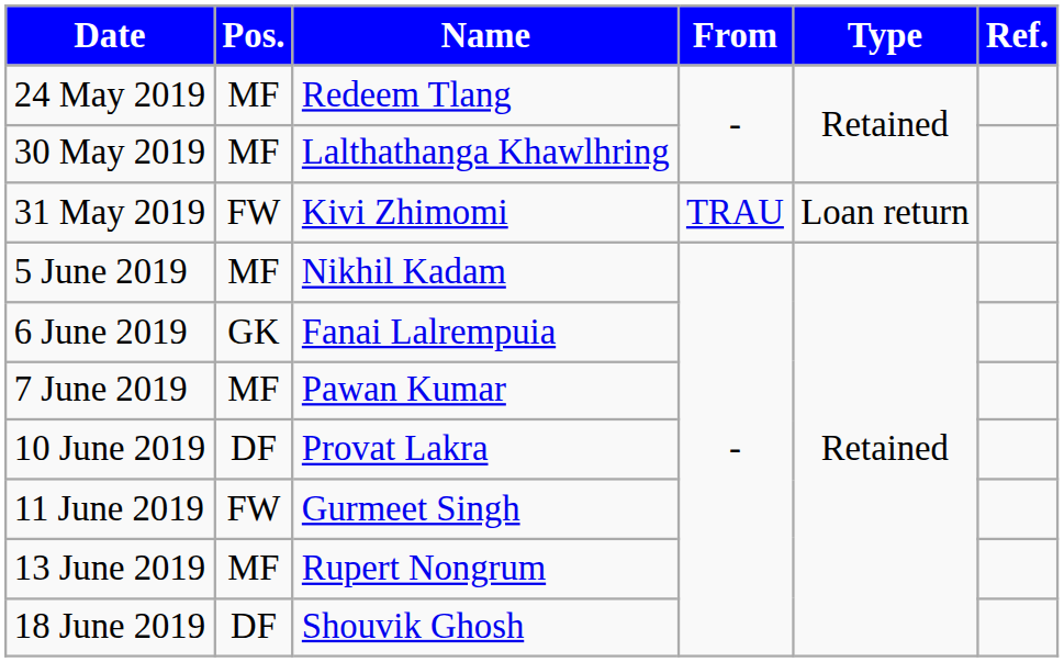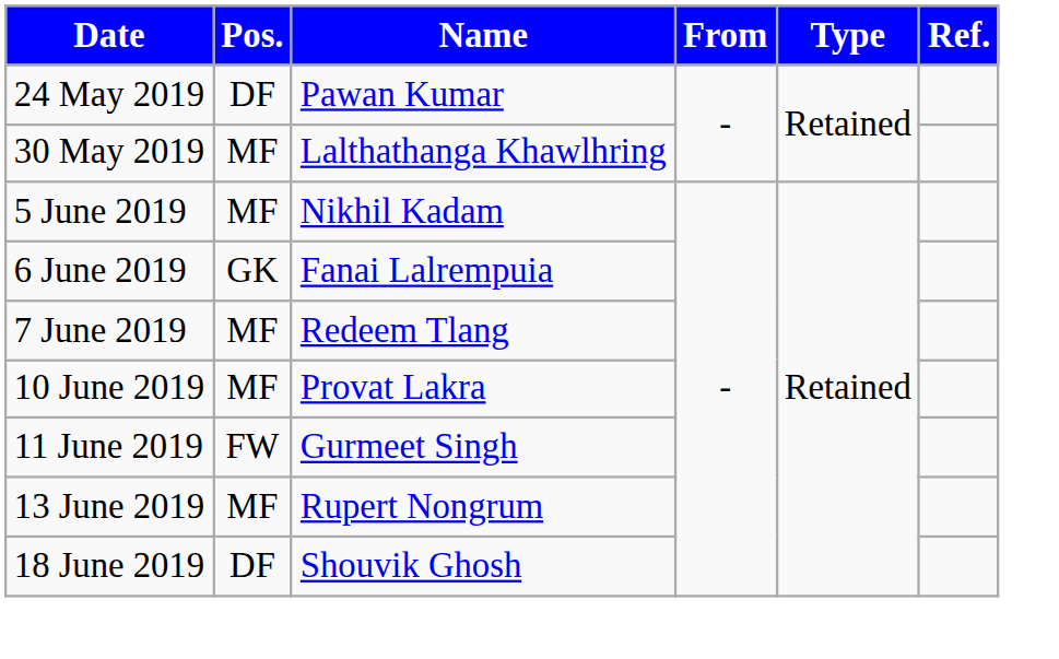 <table class="wikitable" style="text-align:center; font-size:90%">
 <tr>
 <th style="background:#00f; color:white; ">Date</th>
 <th style="background:#00f; color:white; ">Pos.</th>
 <th style="background:#00f; color:white; ">Name</th>
 <th style="background:#00f; color:white; ">From</th>
 <th style="background:#00f; color:white; ">Type</th>
 <th style="background:#00f; color:white; ">Ref.</th>
 </tr>
 <tr>
 <td align="left">24 May 2019</td>
-<td>MF</td>
-<td align="left"> <a href='#'>Redeem Tlang</a></td>
+<td>DF</td>
+<td align="left"> <a href='#'>Pawan Kumar</a></td>
 <td align="center" rowspan="2">-</td>
 <td align="center" rowspan="2">Retained</td>
 <td></td>
 </tr>
 <tr>
 <td align="left">30 May 2019</td>
 <td>MF</td>
 <td align="left"> <a href='#'>Lalthathanga Khawlhring</a></td>
-<td></td>
-</tr>
-<tr>
-<td align="left">31 May 2019</td>
-<td>FW</td>
-<td align="left"> <a href='#'>Kivi Zhimomi</a></td>
-<td><a href='#'>TRAU</a></td>
-<td>Loan return</td>
 <td></td>
 </tr>
 <tr>
 <td align="left">5 June 2019</td>
 <td>MF</td>
 <td align="left"> <a href='#'>Nikhil Kadam</a></td>
 <td align="Center" rowspan="7">-</td>
 <td align="Center" rowspan="7">Retained</td>
 <td></td>
 </tr>
 <tr>
 <td align="left">6 June 2019</td>
 <td>GK</td>
 <td align="left"> <a href='#'>Fanai Lalrempuia</a></td>
 <td></td>
 </tr>
 <tr>
 <td align="left">7 June 2019</td>
 <td>MF</td>
-<td align="left"> <a href='#'>Pawan Kumar</a></td>
+<td align="left"> <a href='#'>Redeem Tlang</a></td>
 <td></td>
 </tr>
 <tr>
 <td align="left">10 June 2019</td>
-<td>DF</td>
+<td>MF</td>
 <td align="left"> <a href='#'>Provat Lakra</a></td>
 <td></td>
 </tr>
 <tr>
 <td align="left">11 June 2019</td>
 <td>FW</td>
 <td align="left"> <a href='#'>Gurmeet Singh</a></td>
 <td></td>
 </tr>
 <tr>
 <td align="left">13 June 2019</td>
 <td>MF</td>
 <td align="left"> <a href='#'>Rupert Nongrum</a></td>
 <td></td>
 </tr>
 <tr>
 <td align="left">18 June 2019</td>
 <td>DF</td>
 <td align="left"> <a href='#'>Shouvik Ghosh</a></td>
 <td></td>
 </tr>
 </table>
